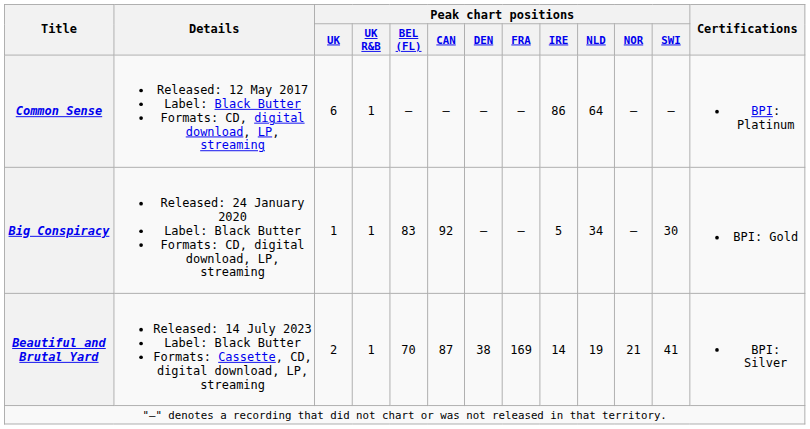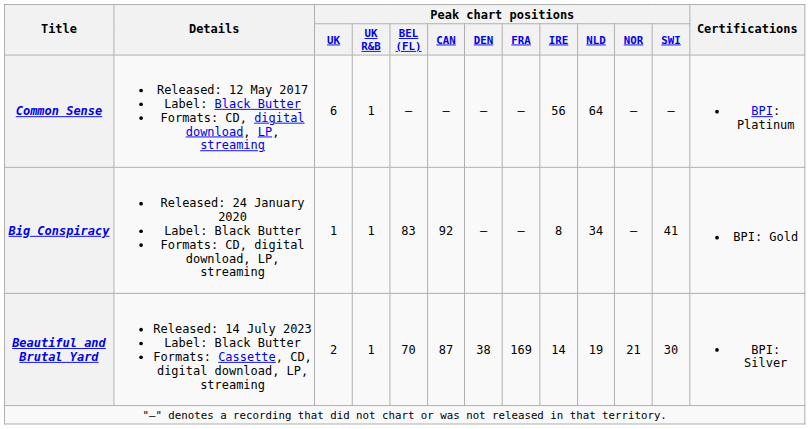 <table class="wikitable plainrowheaders" style="text-align:center;">
 <tr>
 <th scope="col" rowspan="2">Title</th>
 <th scope="col" rowspan="2">Details</th>
 <th scope="col" colspan="10">Peak chart positions</th>
 <th scope="col" rowspan="2">Certifications</th>
 </tr>
 <tr>
 <th scope="col" style="width:3em;font-size:90%;"><a href='#'>UK</a><br></th>
 <th scope="col" style="width:3em;font-size:90%;"><a href='#'>UK<br>R&B</a><br></th>
 <th scope="col" style="width:3em;font-size:90%;"><a href='#'>BEL<br>(FL)</a><br></th>
 <th scope="col" style="width:3em;font-size:90%;"><a href='#'>CAN</a><br></th>
 <th scope="col" style="width:3em;font-size:90%;"><a href='#'>DEN</a><br></th>
 <th scope="col" style="width:3em;font-size:90%;"><a href='#'>FRA</a><br></th>
 <th scope="col" style="width:3em;font-size:90%;"><a href='#'>IRE</a><br></th>
 <th scope="col" style="width:3em;font-size:90%;"><a href='#'>NLD</a><br></th>
 <th scope="col" style="width:3em;font-size:90%;"><a href='#'>NOR</a><br></th>
 <th scope="col" style="width:3em;font-size:90%;"><a href='#'>SWI</a><br></th>
 </tr>
 <tr>
 <th scope="row"><em><a href='#'>Common Sense</a></em></th>
 <td><br><ul><li>Released: 12 May 2017</li><li>Label: <a href='#'>Black Butter</a></li><li>Formats: CD, <a href='#'>digital download</a>, <a href='#'>LP</a>, <a href='#'>streaming</a></li></ul></td>
 <td>6</td>
 <td>1</td>
 <td>—</td>
 <td>—</td>
 <td>—</td>
 <td>—</td>
-<td>86</td>
+<td>56</td>
 <td>64</td>
 <td>—</td>
 <td>—</td>
 <td><br><ul><li><a href='#'>BPI</a>: Platinum</li></ul></td>
 </tr>
 <tr>
 <th scope="row"><em><a href='#'>Big Conspiracy</a></em></th>
 <td><br><ul><li>Released: 24 January 2020</li><li>Label: Black Butter</li><li>Formats: CD, digital download, LP, streaming</li></ul></td>
 <td>1</td>
 <td>1</td>
 <td>83</td>
 <td>92</td>
 <td>—</td>
 <td>—</td>
-<td>5</td>
+<td>8</td>
 <td>34</td>
 <td>—</td>
-<td>30</td>
+<td>41</td>
 <td><br><ul><li>BPI: Gold</li></ul></td>
 </tr>
 <tr>
 <th scope="row"><em><a href='#'>Beautiful and Brutal Yard</a></em></th>
 <td><br><ul><li>Released: 14 July 2023</li><li>Label: Black Butter</li><li>Formats: <a href='#'>Cassette</a>, CD, digital download, LP, streaming</li></ul></td>
 <td>2</td>
 <td>1</td>
 <td>70</td>
 <td>87</td>
 <td>38</td>
 <td>169</td>
 <td>14</td>
 <td>19</td>
 <td>21</td>
-<td>41</td>
+<td>30</td>
 <td><br><ul><li>BPI: Silver</li></ul></td>
 </tr>
 <tr>
 <td colspan="14" style="font-size:90%">"—" denotes a recording that did not chart or was not released in that territory.</td>
 </tr>
 </table>
